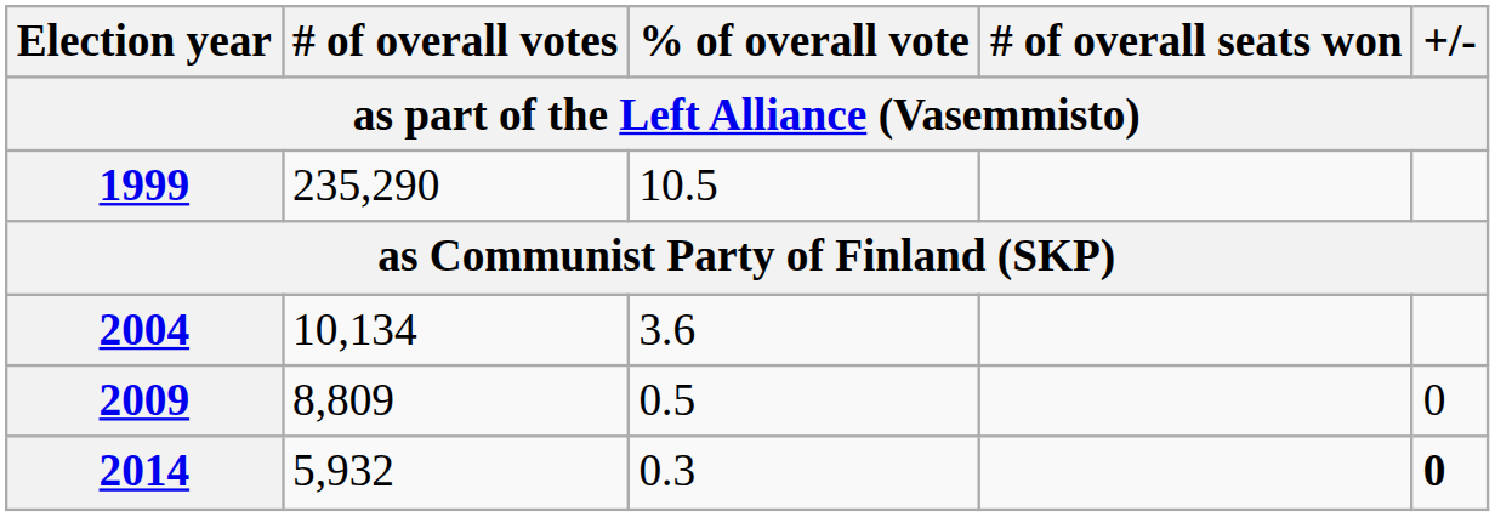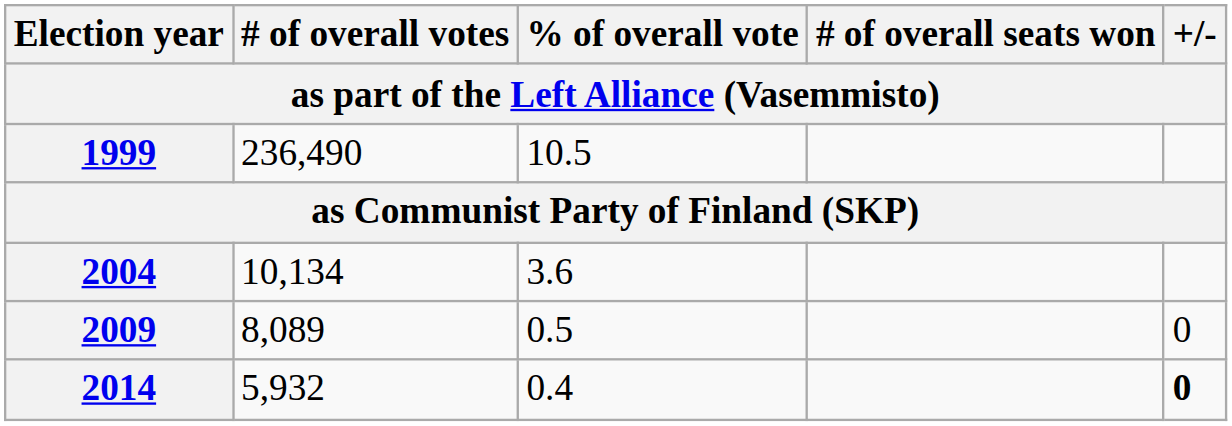 <table class=wikitable>
 <tr>
 <th>Election year</th>
 <th># of overall votes</th>
 <th>% of overall vote</th>
 <th># of overall seats won</th>
 <th>+/-</th>
 </tr>
 <tr>
 <th colspan=5>as part of the <a href='#'>Left Alliance</a> (Vasemmisto)</th>
 </tr>
 <tr>
 <th><a href='#'>1999</a></th>
-<td>235,290</td>
+<td>236,490</td>
 <td>10.5</td>
 <td></td>
 <td></td>
 </tr>
 <tr>
 <th colspan=5>as Communist Party of Finland (SKP)</th>
 </tr>
 <tr>
 <th><a href='#'>2004</a></th>
 <td>10,134</td>
 <td>3.6</td>
 <td></td>
 <td></td>
 </tr>
 <tr>
 <th><a href='#'>2009</a></th>
-<td>8,809</td>
+<td>8,089</td>
 <td>0.5</td>
 <td></td>
 <td> 0</td>
 </tr>
 <tr>
 <th><a href='#'>2014</a></th>
 <td>5,932</td>
-<td>0.3</td>
+<td>0.4</td>
 <td></td>
 <td><strong> 0</strong></td>
 </tr>
 </table>
